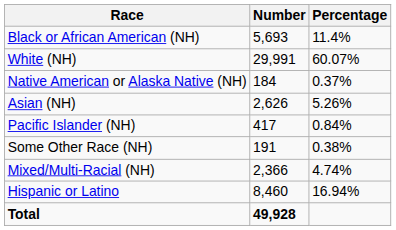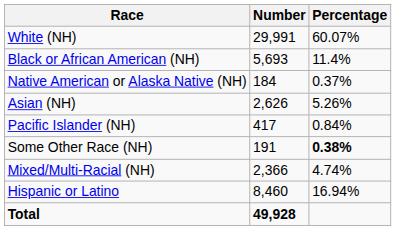 <table class="wikitable">
 <tr>
 <th>Race</th>
 <th>Number</th>
 <th>Percentage</th>
 </tr>
 <tr>
+<td><a href='#'>White</a> (NH)</td>
+<td>29,991</td>
+<td>60.07%</td>
+</tr>
+<tr>
 <td><a href='#'>Black or African American</a> (NH)</td>
 <td>5,693</td>
 <td>11.4%</td>
-</tr>
-<tr>
-<td><a href='#'>White</a> (NH)</td>
-<td>29,991</td>
-<td>60.07%</td>
 </tr>
 <tr>
 <td><a href='#'>Native American</a> or <a href='#'>Alaska Native</a> (NH)</td>
 <td>184</td>
 <td>0.37%</td>
 </tr>
 <tr>
 <td><a href='#'>Asian</a> (NH)</td>
 <td>2,626</td>
 <td>5.26%</td>
 </tr>
 <tr>
 <td><a href='#'>Pacific Islander</a> (NH)</td>
 <td>417</td>
 <td>0.84%</td>
 </tr>
 <tr>
 <td>Some Other Race (NH)</td>
 <td>191</td>
-<td>0.38%</td>
+<td><strong>0.38%</strong></td>
 </tr>
 <tr>
 <td><a href='#'>Mixed/Multi-Racial</a> (NH)</td>
 <td>2,366</td>
 <td>4.74%</td>
 </tr>
 <tr>
 <td><a href='#'>Hispanic or Latino</a></td>
 <td>8,460</td>
 <td>16.94%</td>
 </tr>
 <tr>
 <td><strong>Total</strong></td>
 <td><strong>49,928</strong></td>
 <td></td>
 </tr>
 </table>
